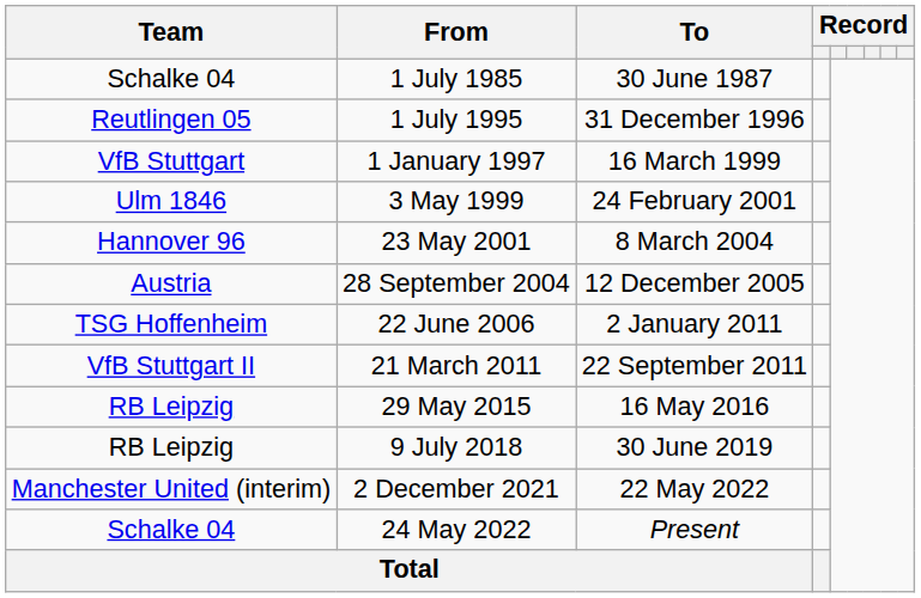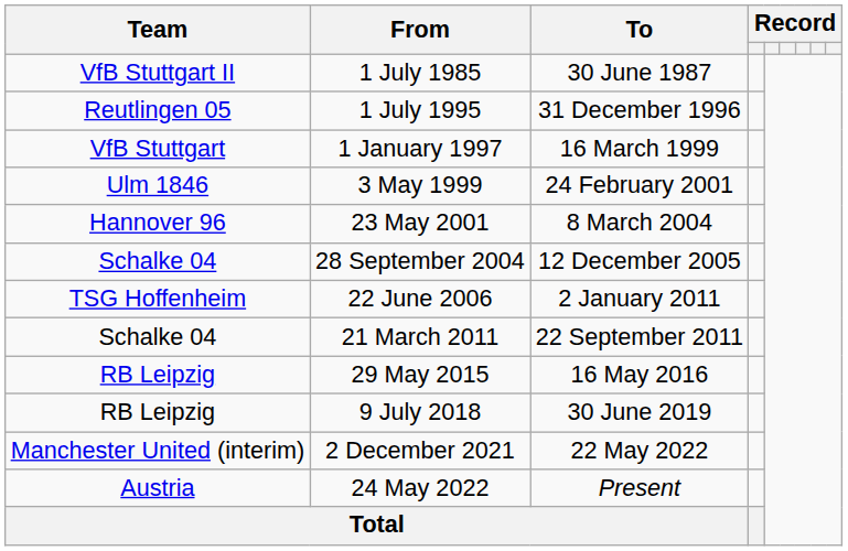 <table class="wikitable" style="text-align: center">
 <tr>
 <th rowspan="2">Team</th>
 <th rowspan="2">From</th>
 <th rowspan="2">To</th>
 <th colspan="6">Record</th>
 </tr>
 <tr>
 <th></th>
 <th></th>
 <th></th>
 <th></th>
 <th></th>
 <th></th>
 </tr>
 <tr>
-<td>Schalke 04</td>
+<td><a href='#'>VfB Stuttgart II</a></td>
 <td>1 July 1985</td>
 <td>30 June 1987<br></td>
 <td></td>
 </tr>
 <tr>
 <td><a href='#'>Reutlingen 05</a></td>
 <td>1 July 1995</td>
 <td>31 December 1996<br></td>
 <td></td>
 </tr>
 <tr>
 <td><a href='#'>VfB Stuttgart</a></td>
 <td>1 January 1997</td>
 <td>16 March 1999<br></td>
 <td></td>
 </tr>
 <tr>
 <td><a href='#'>Ulm 1846</a></td>
 <td>3 May 1999</td>
 <td>24 February 2001<br></td>
 <td></td>
 </tr>
 <tr>
 <td><a href='#'>Hannover 96</a></td>
 <td>23 May 2001</td>
 <td>8 March 2004<br></td>
 <td></td>
 </tr>
 <tr>
-<td><a href='#'>Austria</a></td>
+<td><a href='#'>Schalke 04</a></td>
 <td>28 September 2004</td>
 <td>12 December 2005<br></td>
 <td></td>
 </tr>
 <tr>
 <td><a href='#'>TSG Hoffenheim</a></td>
 <td>22 June 2006</td>
 <td>2 January 2011<br></td>
 <td></td>
 </tr>
 <tr>
-<td><a href='#'>VfB Stuttgart II</a></td>
+<td>Schalke 04</td>
 <td>21 March 2011</td>
 <td>22 September 2011<br></td>
 <td></td>
 </tr>
 <tr>
 <td><a href='#'>RB Leipzig</a></td>
 <td>29 May 2015</td>
 <td>16 May 2016<br></td>
 <td></td>
 </tr>
 <tr>
 <td>RB Leipzig</td>
 <td>9 July 2018</td>
 <td>30 June 2019<br></td>
 <td></td>
 </tr>
 <tr>
 <td><a href='#'>Manchester United</a> (interim)</td>
 <td>2 December 2021</td>
 <td>22 May 2022<br></td>
 <td></td>
 </tr>
 <tr>
-<td><a href='#'>Schalke 04</a></td>
+<td><a href='#'>Austria</a></td>
 <td>24 May 2022</td>
 <td><em>Present</em><br></td>
 <td></td>
 </tr>
 <tr>
 <th colspan="3">Total<br></th>
 <th></th>
 </tr>
 </table>
